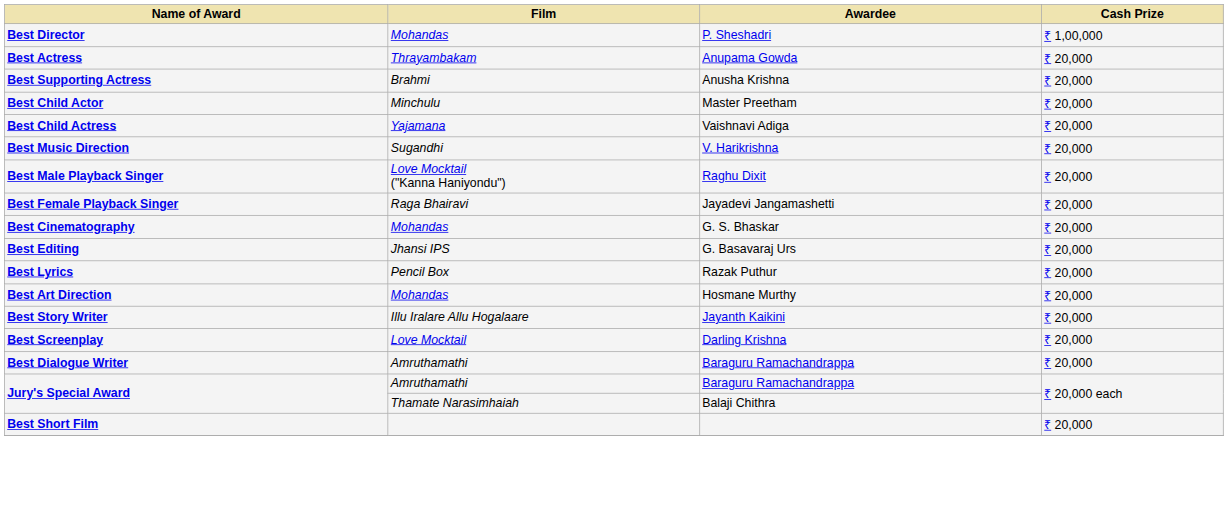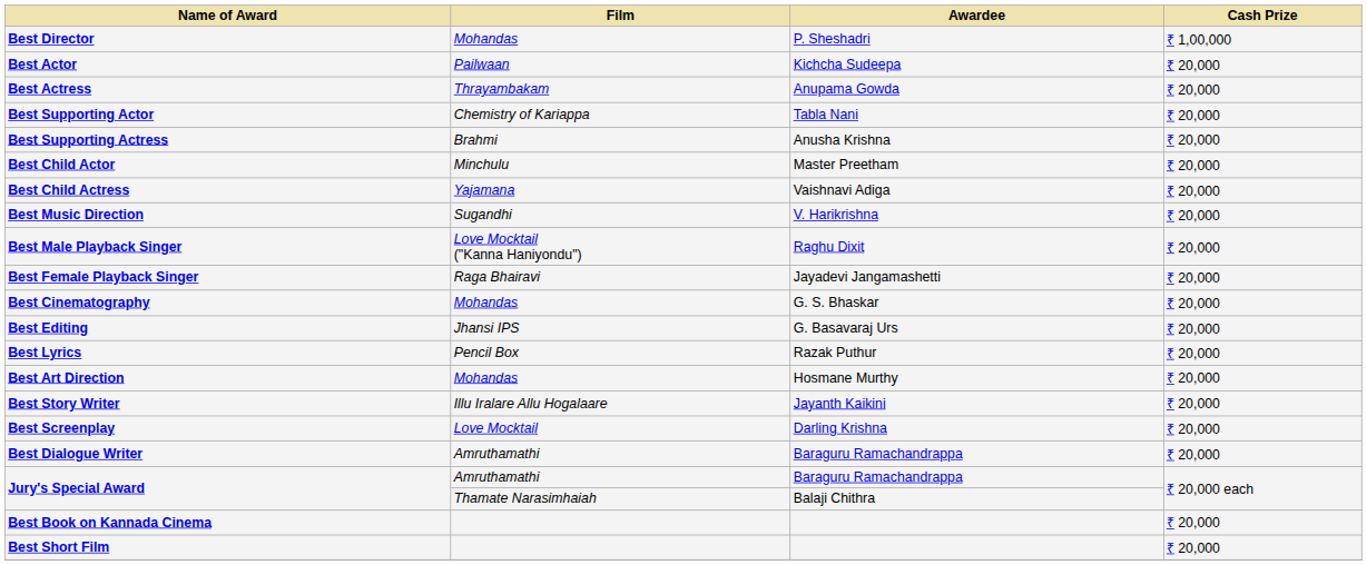 <table class="wikitable" style="width:100%;">
 <tr>
 <th style="background-color:#EFE4B0;">Name of Award</th>
 <th style="background-color:#EFE4B0;">Film</th>
 <th style="background-color:#EFE4B0;">Awardee</th>
 <th style="background-color:#EFE4B0;">Cash Prize</th>
 </tr>
 <tr style="background-color:#F4F4F4">
 <td><strong><a href='#'>Best Director</a></strong></td>
 <td><em><a href='#'>Mohandas</a></em></td>
 <td><a href='#'>P. Sheshadri</a></td>
 <td><a href='#'>₹</a> 1,00,000</td>
 </tr>
 <tr style="background-color:#F4F4F4">
+<td><strong><a href='#'>Best Actor</a></strong></td>
+<td><em><a href='#'>Pailwaan</a></em></td>
+<td><a href='#'>Kichcha Sudeepa</a></td>
+<td><a href='#'>₹</a> 20,000</td>
+</tr>
+<tr style="background-color:#F4F4F4">
 <td><strong><a href='#'>Best Actress</a></strong></td>
 <td><em><a href='#'>Thrayambakam</a></em></td>
 <td><a href='#'>Anupama Gowda</a></td>
+<td><a href='#'>₹</a> 20,000</td>
+</tr>
+<tr style="background-color:#F4F4F4">
+<td><strong><a href='#'>Best Supporting Actor</a></strong></td>
+<td><em>Chemistry of Kariappa</em></td>
+<td><a href='#'>Tabla Nani</a></td>
 <td><a href='#'>₹</a> 20,000</td>
 </tr>
 <tr style="background-color:#F4F4F4">
 <td><strong><a href='#'>Best Supporting Actress</a></strong></td>
 <td><em>Brahmi</em></td>
 <td>Anusha Krishna</td>
 <td><a href='#'>₹</a> 20,000</td>
 </tr>
 <tr style="background-color:#F4F4F4">
 <td><strong><a href='#'>Best Child Actor</a></strong></td>
 <td><em>Minchulu</em></td>
 <td>Master Preetham</td>
 <td><a href='#'>₹</a> 20,000</td>
 </tr>
 <tr style="background-color:#F4F4F4">
 <td><strong><a href='#'>Best Child Actress</a></strong></td>
 <td><em><a href='#'>Yajamana</a></em></td>
 <td>Vaishnavi Adiga</td>
 <td><a href='#'>₹</a> 20,000</td>
 </tr>
 <tr style="background-color:#F4F4F4">
 <td><strong><a href='#'>Best Music Direction</a></strong></td>
 <td><em>Sugandhi</em></td>
 <td><a href='#'>V. Harikrishna</a></td>
 <td><a href='#'>₹</a> 20,000</td>
 </tr>
 <tr style="background-color:#F4F4F4">
 <td><strong><a href='#'>Best Male Playback Singer</a></strong></td>
 <td><em><a href='#'>Love Mocktail</a></em><br>("Kanna Haniyondu")</td>
 <td><a href='#'>Raghu Dixit</a></td>
 <td><a href='#'>₹</a> 20,000</td>
 </tr>
 <tr style="background-color:#F4F4F4">
 <td><strong><a href='#'>Best Female Playback Singer</a></strong></td>
 <td><em>Raga Bhairavi</em><br></td>
 <td>Jayadevi Jangamashetti</td>
 <td><a href='#'>₹</a> 20,000</td>
 </tr>
 <tr style="background-color:#F4F4F4">
 <td><strong><a href='#'>Best Cinematography</a></strong></td>
 <td><em><a href='#'>Mohandas</a></em></td>
 <td>G. S. Bhaskar</td>
 <td><a href='#'>₹</a> 20,000</td>
 </tr>
 <tr style="background-color:#F4F4F4">
 <td><strong><a href='#'>Best Editing</a></strong></td>
 <td><em>Jhansi IPS</em></td>
 <td>G. Basavaraj Urs</td>
 <td><a href='#'>₹</a> 20,000</td>
 </tr>
 <tr style="background-color:#F4F4F4">
 <td><strong><a href='#'>Best Lyrics</a></strong></td>
 <td><em>Pencil Box</em></td>
 <td>Razak Puthur</td>
 <td><a href='#'>₹</a> 20,000</td>
 </tr>
 <tr style="background-color:#F4F4F4">
 <td><strong><a href='#'>Best Art Direction</a></strong></td>
 <td><em><a href='#'>Mohandas</a></em></td>
 <td>Hosmane Murthy</td>
 <td><a href='#'>₹</a> 20,000</td>
 </tr>
 <tr style="background-color:#F4F4F4">
 <td><strong><a href='#'>Best Story Writer</a></strong></td>
 <td><em>Illu Iralare Allu Hogalaare</em></td>
 <td><a href='#'>Jayanth Kaikini</a></td>
 <td><a href='#'>₹</a> 20,000</td>
 </tr>
 <tr style="background-color:#F4F4F4">
 <td><strong><a href='#'>Best Screenplay</a></strong></td>
 <td><em><a href='#'>Love Mocktail</a></em></td>
 <td><a href='#'>Darling Krishna</a></td>
 <td><a href='#'>₹</a> 20,000</td>
 </tr>
 <tr style="background-color:#F4F4F4">
 <td><strong><a href='#'>Best Dialogue Writer</a></strong></td>
 <td><em>Amruthamathi</em></td>
 <td><a href='#'>Baraguru Ramachandrappa</a></td>
 <td><a href='#'>₹</a> 20,000</td>
 </tr>
 <tr style="background-color:#F4F4F4">
 <td rowspan="2"><strong><a href='#'>Jury's Special Award</a></strong></td>
 <td><em>Amruthamathi</em></td>
 <td><a href='#'>Baraguru Ramachandrappa</a></td>
 <td rowspan="2"><a href='#'>₹</a> 20,000 each</td>
 </tr>
 <tr style="background-color:#F4F4F4">
 <td><em>Thamate Narasimhaiah</em></td>
 <td>Balaji Chithra</td>
 </tr>
 <tr style="background-color:#F4F4F4">
+<td><strong><a href='#'>Best Book on Kannada Cinema</a></strong></td>
+<td></td>
+<td></td>
+<td><a href='#'>₹</a> 20,000</td>
+</tr>
+<tr style="background-color:#F4F4F4">
 <td><strong><a href='#'>Best Short Film</a></strong></td>
 <td></td>
 <td></td>
 <td><a href='#'>₹</a> 20,000</td>
 </tr>
 <tr>
 </tr>
 </table>
